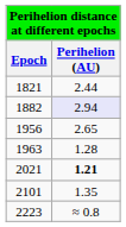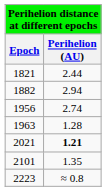 <table class=wikitable style="text-align:center; font-size:11px; float:right; margin:2px">
 <tr bgcolor= style="font-size: smaller;">
 <td colspan="8" style="text-align:center;"><strong>Perihelion distance<br>at different epochs</strong></td>
 </tr>
 <tr>
 <th><a href='#'>Epoch</a></th>
 <th><a href='#'>Perihelion</a><br>(<a href='#'>AU</a>)</th>
 </tr>
 <tr>
 <td>1821</td>
 <td>2.44</td>
 </tr>
 <tr>
 <td>1882</td>
-<td style="background: lavender;">2.94</td>
+<td>2.94</td>
 </tr>
 <tr>
 <td>1956</td>
-<td>2.65</td>
+<td>2.74</td>
 </tr>
 <tr>
 <td>1963</td>
 <td>1.28</td>
 </tr>
 <tr>
 <td>2021</td>
 <td><strong>1.21</strong></td>
 </tr>
 <tr>
 <td>2101</td>
 <td>1.35</td>
 </tr>
 <tr>
 <td>2223</td>
 <td>≈ 0.8</td>
 </tr>
 </table>
